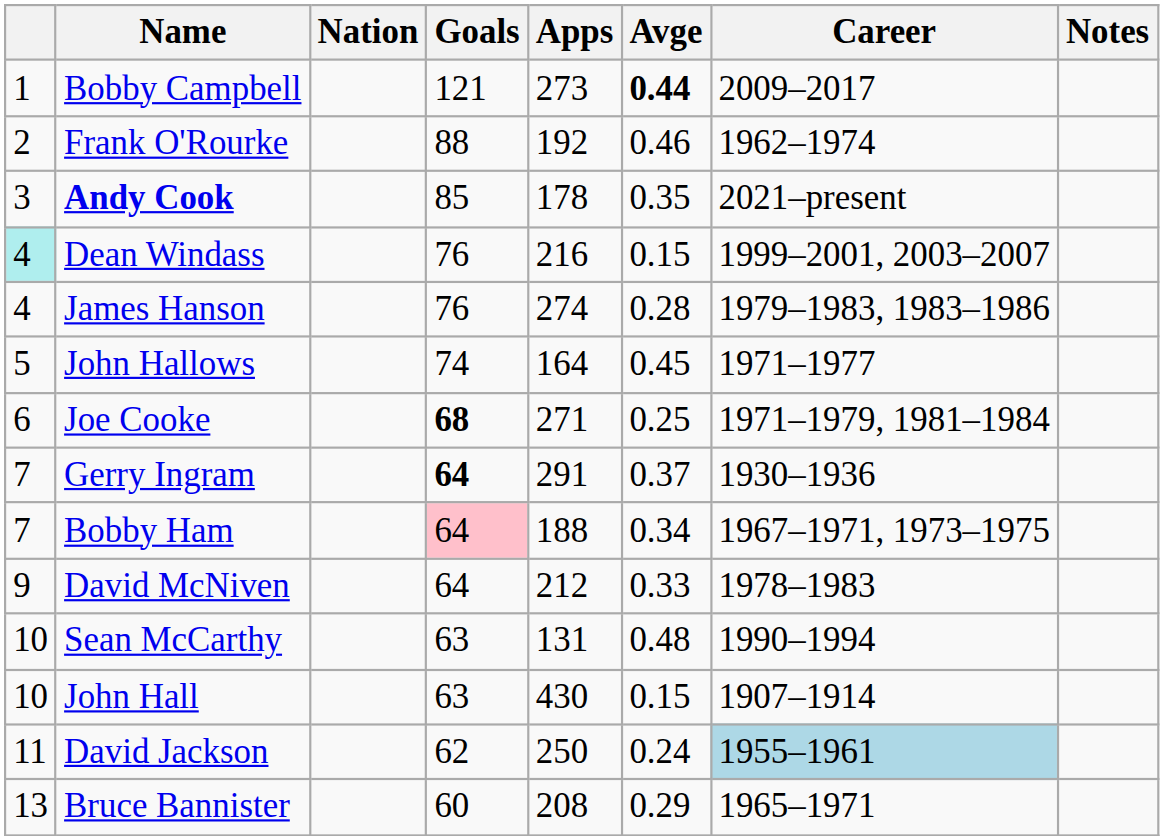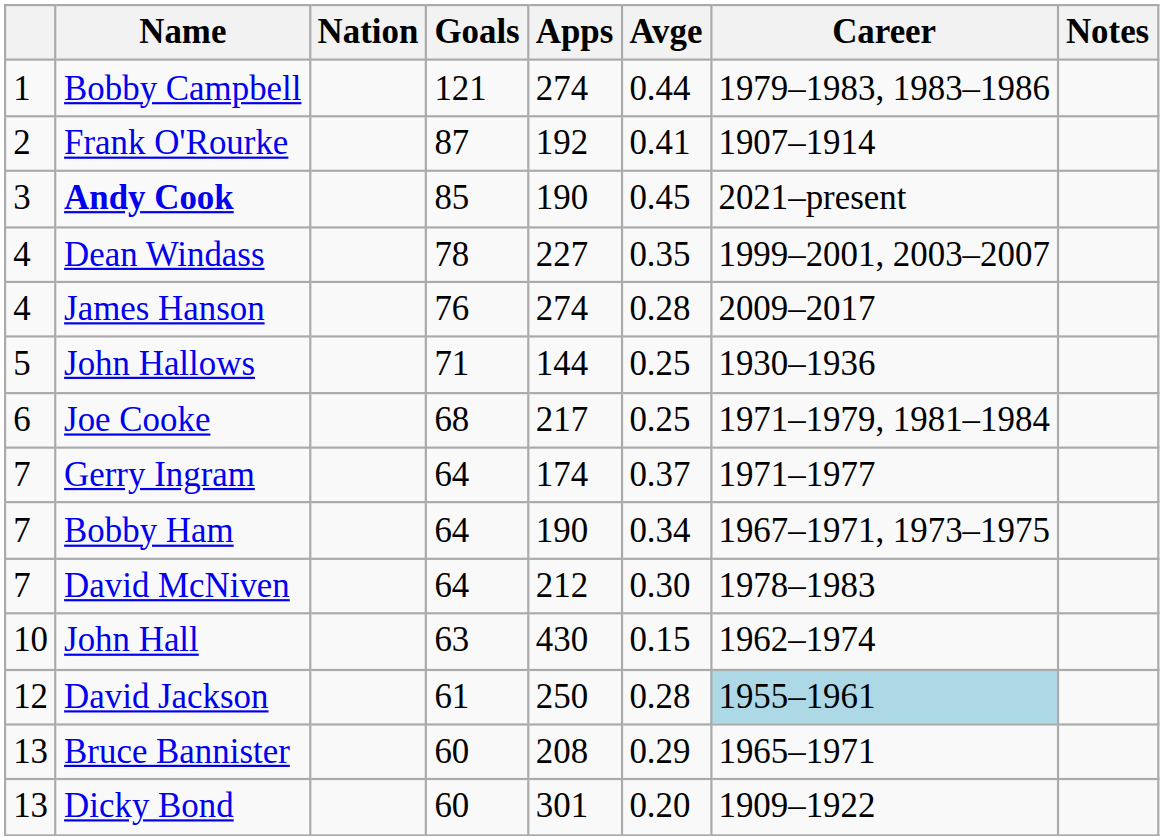 <table class="wikitable">
 <tr>
 <th></th>
 <th>Name</th>
 <th>Nation</th>
 <th>Goals</th>
 <th>Apps</th>
 <th>Avge</th>
 <th>Career</th>
 <th>Notes</th>
 </tr>
 <tr>
 <td>1</td>
 <td><a href='#'>Bobby Campbell</a></td>
 <td></td>
 <td>121</td>
-<td>273</td>
-<td><strong>0.44</strong></td>
-<td>2009–2017</td>
+<td>274</td>
+<td>0.44</td>
+<td>1979–1983, 1983–1986</td>
 <td></td>
 </tr>
 <tr>
 <td>2</td>
 <td><a href='#'>Frank O'Rourke</a></td>
 <td></td>
-<td>88</td>
+<td>87</td>
 <td>192</td>
-<td>0.46</td>
-<td>1962–1974</td>
+<td>0.41</td>
+<td>1907–1914</td>
 <td></td>
 </tr>
 <tr>
 <td>3</td>
 <td><a href='#'><b>Andy Cook</b></a></td>
 <td></td>
 <td>85</td>
-<td>178</td>
-<td>0.35</td>
+<td>190</td>
+<td>0.45</td>
 <td>2021–present</td>
 <td></td>
 </tr>
 <tr>
-<td style="background: paleturquoise;">4</td>
+<td>4</td>
 <td><a href='#'>Dean Windass</a></td>
 <td></td>
-<td>76</td>
-<td>216</td>
-<td>0.15</td>
+<td>78</td>
+<td>227</td>
+<td>0.35</td>
 <td>1999–2001, 2003–2007</td>
 <td></td>
 </tr>
 <tr>
 <td>4</td>
 <td><a href='#'>James Hanson</a></td>
 <td></td>
 <td>76</td>
 <td>274</td>
 <td>0.28</td>
-<td>1979–1983, 1983–1986</td>
+<td>2009–2017</td>
 <td></td>
 </tr>
 <tr>
 <td>5</td>
 <td><a href='#'>John Hallows</a></td>
 <td></td>
-<td>74</td>
-<td>164</td>
-<td>0.45</td>
-<td>1971–1977</td>
+<td>71</td>
+<td>144</td>
+<td>0.25</td>
+<td>1930–1936</td>
 <td></td>
 </tr>
 <tr>
 <td>6</td>
 <td><a href='#'>Joe Cooke</a></td>
 <td></td>
-<td><strong>68</strong></td>
-<td>271</td>
+<td>68</td>
+<td>217</td>
 <td>0.25</td>
 <td>1971–1979, 1981–1984</td>
 <td></td>
 </tr>
 <tr>
 <td>7</td>
 <td><a href='#'>Gerry Ingram</a></td>
 <td></td>
-<td><strong>64</strong></td>
-<td>291</td>
+<td>64</td>
+<td>174</td>
 <td>0.37</td>
-<td>1930–1936</td>
+<td>1971–1977</td>
 <td></td>
 </tr>
 <tr>
 <td>7</td>
 <td><a href='#'>Bobby Ham</a></td>
 <td></td>
-<td style="background: pink;">64</td>
-<td>188</td>
+<td>64</td>
+<td>190</td>
 <td>0.34</td>
 <td>1967–1971, 1973–1975</td>
 <td></td>
 </tr>
 <tr>
-<td>9</td>
+<td>7</td>
 <td><a href='#'>David McNiven</a></td>
 <td></td>
 <td>64</td>
 <td>212</td>
-<td>0.33</td>
+<td>0.30</td>
 <td>1978–1983</td>
-<td></td>
-</tr>
-<tr>
-<td>10</td>
-<td><a href='#'>Sean McCarthy</a></td>
-<td></td>
-<td>63</td>
-<td>131</td>
-<td>0.48</td>
-<td>1990–1994</td>
 <td></td>
 </tr>
 <tr>
 <td>10</td>
 <td><a href='#'>John Hall</a></td>
 <td></td>
 <td>63</td>
 <td>430</td>
 <td>0.15</td>
-<td>1907–1914</td>
+<td>1962–1974</td>
 <td></td>
 </tr>
 <tr>
-<td>11</td>
+<td>12</td>
 <td><a href='#'>David Jackson</a></td>
 <td></td>
-<td>62</td>
+<td>61</td>
 <td>250</td>
-<td>0.24</td>
+<td>0.28</td>
 <td style="background: lightblue;">1955–1961</td>
 <td></td>
 </tr>
 <tr>
 <td>13</td>
 <td><a href='#'>Bruce Bannister</a></td>
 <td></td>
 <td>60</td>
 <td>208</td>
 <td>0.29</td>
 <td>1965–1971</td>
 <td></td>
 </tr>
 <tr>
+<td>13</td>
+<td><a href='#'>Dicky Bond</a></td>
+<td></td>
+<td>60</td>
+<td>301</td>
+<td>0.20</td>
+<td>1909–1922</td>
+<td></td>
+</tr>
+<tr>
 </tr>
 </table>
